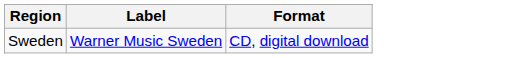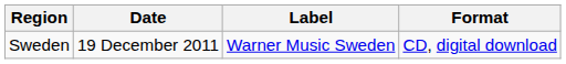 <table class="wikitable">
 <tr>
 <th>Region</th>
+<th>Date</th>
 <th>Label</th>
 <th>Format</th>
 </tr>
 <tr>
 <td>Sweden</td>
+<td>19 December 2011</td>
 <td><a href='#'>Warner Music Sweden</a></td>
 <td><a href='#'>CD</a>, <a href='#'>digital download</a></td>
 </tr>
 </table>
